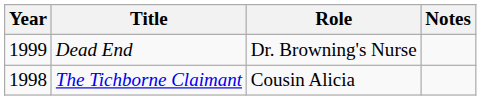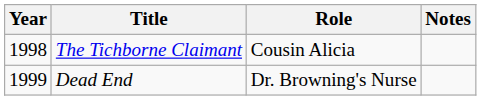 <table class="wikitable">
 <tr>
 <th>Year</th>
 <th>Title</th>
 <th>Role</th>
 <th class="unsortable">Notes</th>
 </tr>
 <tr>
+<td>1998</td>
+<td><em><a href='#'>The Tichborne Claimant</a></em></td>
+<td>Cousin Alicia</td>
+<td></td>
+</tr>
+<tr>
 <td>1999</td>
 <td><em>Dead End</em></td>
 <td>Dr. Browning's Nurse</td>
 <td></td>
 </tr>
-<tr>
-<td>1998</td>
-<td><em><a href='#'>The Tichborne Claimant</a></em></td>
-<td>Cousin Alicia</td>
-<td></td>
-</tr>
 </table>
